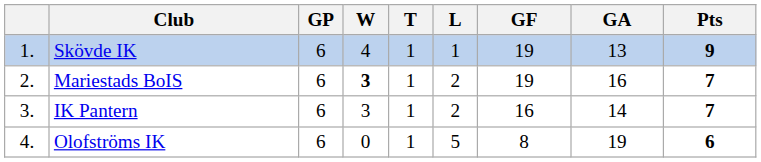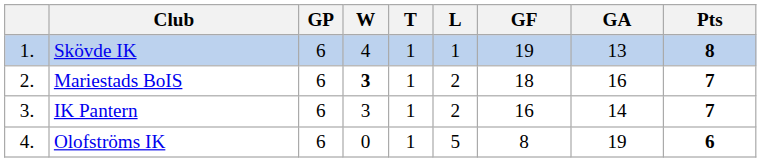 <table class="wikitable">
 <tr>
 <th width="30"></th>
 <th width="200">Club</th>
 <th width="30">GP</th>
 <th width="30">W</th>
 <th width="30">T</th>
 <th width="30">L</th>
 <th width="70">GF</th>
 <th width="70">GA</th>
 <th width="70">Pts</th>
 </tr>
 <tr bgcolor="#BCD2EE" align="center">
 <td>1.</td>
 <td align="left"><a href='#'>Skövde IK</a></td>
 <td>6</td>
 <td>4</td>
 <td>1</td>
 <td>1</td>
 <td>19</td>
 <td>13</td>
-<td><strong>9</strong></td>
+<td><strong>8</strong></td>
 </tr>
 <tr bgcolor="#FFFFFF" align="center">
 <td>2.</td>
 <td align="left"><a href='#'>Mariestads BoIS</a></td>
 <td>6</td>
 <td><strong>3</strong></td>
 <td>1</td>
 <td>2</td>
-<td>19</td>
+<td>18</td>
 <td>16</td>
 <td><strong>7</strong></td>
 </tr>
 <tr bgcolor="#FFFFFF" align="center">
 <td>3.</td>
 <td align="left"><a href='#'>IK Pantern</a></td>
 <td>6</td>
 <td>3</td>
 <td>1</td>
 <td>2</td>
 <td>16</td>
 <td>14</td>
 <td><strong>7</strong></td>
 </tr>
 <tr bgcolor="#FFFFFF" align="center">
 <td>4.</td>
 <td align="left"><a href='#'>Olofströms IK</a></td>
 <td>6</td>
 <td>0</td>
 <td>1</td>
 <td>5</td>
 <td>8</td>
 <td>19</td>
 <td><strong>6</strong></td>
 </tr>
 </table>
